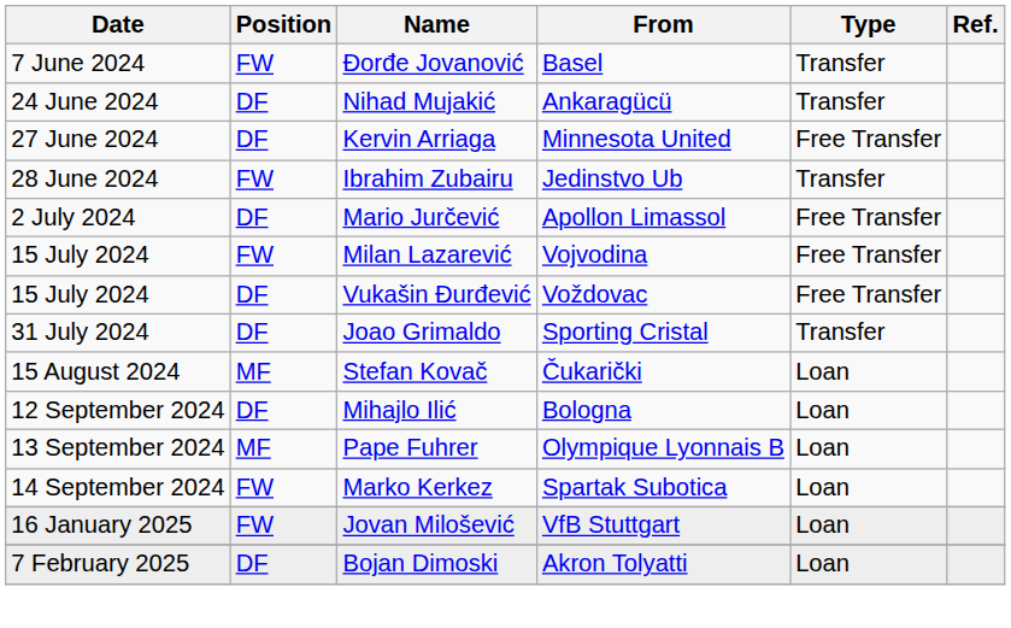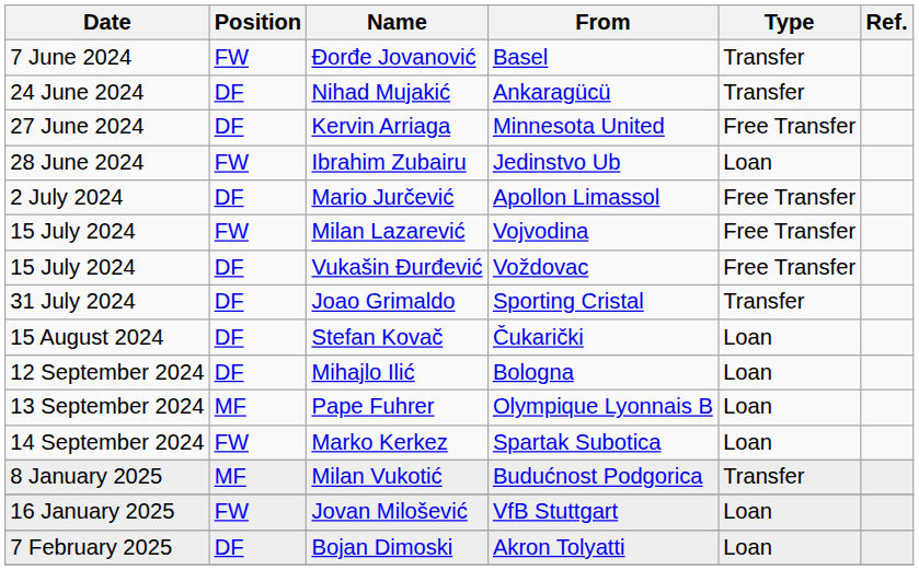 <table class="wikitable">
 <tr>
 <th>Date</th>
 <th>Position</th>
 <th>Name</th>
 <th>From</th>
 <th>Type</th>
 <th>Ref.</th>
 </tr>
 <tr>
 <td>7 June 2024</td>
 <td><a href='#'>FW</a></td>
 <td> <a href='#'>Đorđe Jovanović</a></td>
 <td> <a href='#'>Basel</a></td>
 <td>Transfer</td>
 <td></td>
 </tr>
 <tr>
 <td>24 June 2024</td>
 <td><a href='#'>DF</a></td>
 <td> <a href='#'>Nihad Mujakić</a></td>
 <td> <a href='#'>Ankaragücü</a></td>
 <td>Transfer</td>
 <td></td>
 </tr>
 <tr>
 <td>27 June 2024</td>
 <td><a href='#'>DF</a></td>
 <td> <a href='#'>Kervin Arriaga</a></td>
 <td> <a href='#'>Minnesota United</a></td>
 <td>Free Transfer</td>
 <td></td>
 </tr>
 <tr>
 <td>28 June 2024</td>
 <td><a href='#'>FW</a></td>
 <td> <a href='#'>Ibrahim Zubairu</a></td>
 <td> <a href='#'>Jedinstvo Ub</a></td>
-<td>Transfer</td>
+<td>Loan</td>
 <td></td>
 </tr>
 <tr>
 <td>2 July 2024</td>
 <td><a href='#'>DF</a></td>
 <td> <a href='#'>Mario Jurčević</a></td>
 <td> <a href='#'>Apollon Limassol</a></td>
 <td>Free Transfer</td>
 <td></td>
 </tr>
 <tr>
 <td>15 July 2024</td>
 <td><a href='#'>FW</a></td>
 <td> <a href='#'>Milan Lazarević</a></td>
 <td> <a href='#'>Vojvodina</a></td>
 <td>Free Transfer</td>
 <td></td>
 </tr>
 <tr>
 <td>15 July 2024</td>
 <td><a href='#'>DF</a></td>
 <td> <a href='#'>Vukašin Đurđević</a></td>
 <td> <a href='#'>Voždovac</a></td>
 <td>Free Transfer</td>
 <td></td>
 </tr>
 <tr>
 <td>31 July 2024</td>
 <td><a href='#'>DF</a></td>
 <td> <a href='#'>Joao Grimaldo</a></td>
 <td> <a href='#'>Sporting Cristal</a></td>
 <td>Transfer</td>
 <td></td>
 </tr>
 <tr>
 <td>15 August 2024</td>
-<td><a href='#'>MF</a></td>
+<td><a href='#'>DF</a></td>
 <td> <a href='#'>Stefan Kovač</a></td>
 <td> <a href='#'>Čukarički</a></td>
 <td>Loan</td>
 <td></td>
 </tr>
 <tr>
 <td>12 September 2024</td>
 <td><a href='#'>DF</a></td>
 <td> <a href='#'>Mihajlo Ilić</a></td>
 <td> <a href='#'>Bologna</a></td>
 <td>Loan</td>
 <td></td>
 </tr>
 <tr>
 <td>13 September 2024</td>
 <td><a href='#'>MF</a></td>
 <td> <a href='#'>Pape Fuhrer</a></td>
 <td> <a href='#'>Olympique Lyonnais B</a></td>
 <td>Loan</td>
 <td></td>
 </tr>
 <tr>
 <td>14 September 2024</td>
 <td><a href='#'>FW</a></td>
 <td> <a href='#'>Marko Kerkez</a></td>
 <td> <a href='#'>Spartak Subotica</a></td>
 <td>Loan</td>
 <td></td>
 </tr>
 <tr>
 </tr>
+<tr bgcolor=#EEEEEE>
+<td>8 January 2025</td>
+<td><a href='#'>MF</a></td>
+<td> <a href='#'>Milan Vukotić</a></td>
+<td> <a href='#'>Budućnost Podgorica</a></td>
+<td>Transfer</td>
+<td></td>
+</tr>
 <tr>
 </tr>
 <tr bgcolor=#EEEEEE>
 <td>16 January 2025</td>
 <td><a href='#'>FW</a></td>
 <td> <a href='#'>Jovan Milošević</a></td>
 <td> <a href='#'>VfB Stuttgart</a></td>
 <td>Loan</td>
 <td></td>
 </tr>
 <tr>
 </tr>
 <tr bgcolor=#EEEEEE>
 <td>7 February 2025</td>
 <td><a href='#'>DF</a></td>
 <td> <a href='#'>Bojan Dimoski</a></td>
 <td> <a href='#'>Akron Tolyatti</a></td>
 <td>Loan</td>
 <td></td>
 </tr>
 <tr>
 </tr>
 </table>
